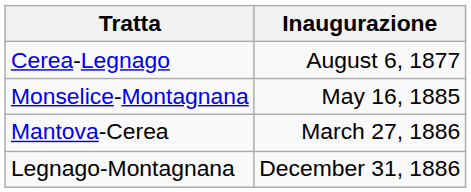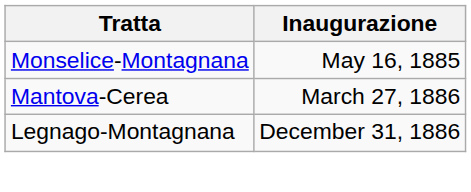 <table class="wikitable" style="float:right">
 <tr style="background:#efefef;">
 <th>Tratta</th>
 <th>Inaugurazione</th>
-</tr>
-<tr>
-<td align="left"><a href='#'>Cerea</a>-<a href='#'>Legnago</a></td>
-<td align="right">August 6, 1877</td>
 </tr>
 <tr>
 <td align="left"><a href='#'>Monselice</a>-<a href='#'>Montagnana</a></td>
 <td align="right">May 16, 1885</td>
 </tr>
 <tr>
 <td align="left"><a href='#'>Mantova</a>-Cerea</td>
 <td align="right">March 27, 1886</td>
 </tr>
 <tr>
 <td align="left">Legnago-Montagnana</td>
 <td align="right">December 31, 1886</td>
 </tr>
 </table>
